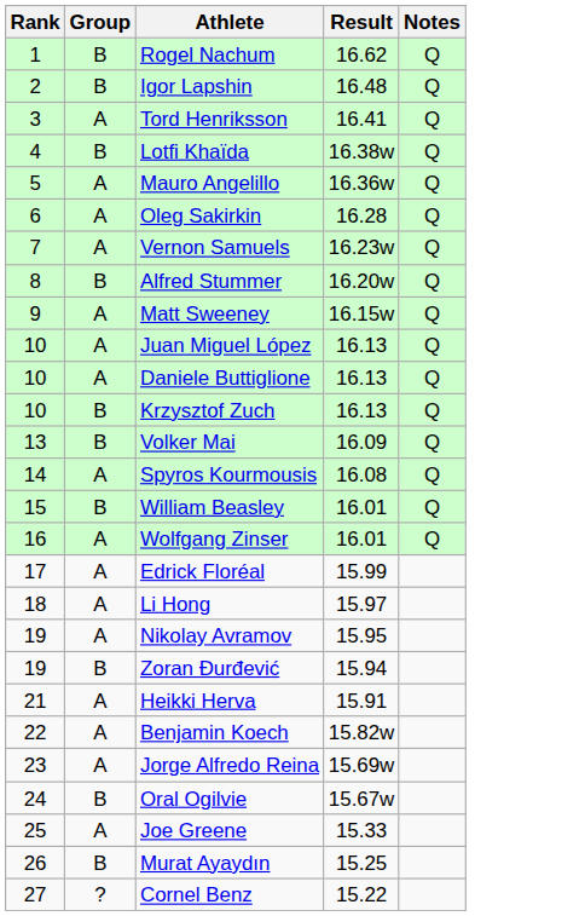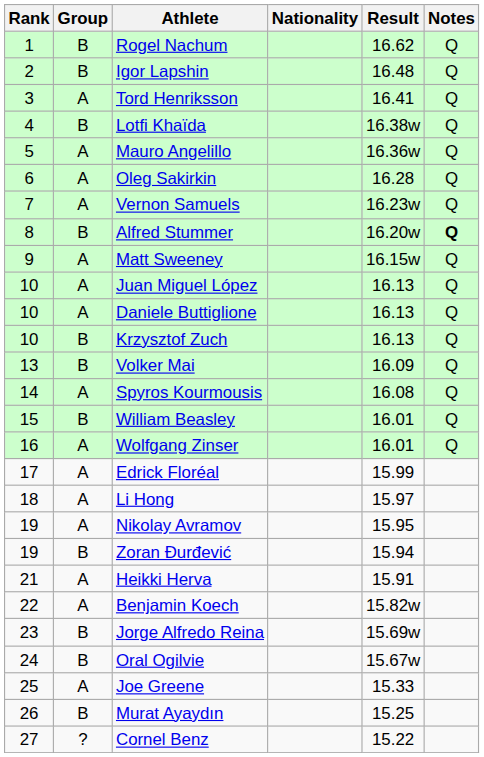 <table class="wikitable sortable" style="text-align:center;font-size:95%">
 <tr>
 <th>Rank</th>
 <th>Group</th>
 <th>Athlete</th>
+<th>Nationality</th>
 <th>Result</th>
 <th>Notes</th>
 </tr>
 <tr bgcolor=ccffcc>
 <td>1</td>
 <td>B</td>
 <td align="left"><a href='#'>Rogel Nachum</a></td>
+<td align=left></td>
 <td>16.62</td>
 <td>Q</td>
 </tr>
 <tr bgcolor=ccffcc>
 <td>2</td>
 <td>B</td>
 <td align="left"><a href='#'>Igor Lapshin</a></td>
+<td align=left></td>
 <td>16.48</td>
 <td>Q</td>
 </tr>
 <tr bgcolor=ccffcc>
 <td>3</td>
 <td>A</td>
 <td align="left"><a href='#'>Tord Henriksson</a></td>
+<td align=left></td>
 <td>16.41</td>
 <td>Q</td>
 </tr>
 <tr bgcolor=ccffcc>
 <td>4</td>
 <td>B</td>
 <td align="left"><a href='#'>Lotfi Khaïda</a></td>
+<td align=left></td>
 <td>16.38w</td>
 <td>Q</td>
 </tr>
 <tr bgcolor=ccffcc>
 <td>5</td>
 <td>A</td>
 <td align="left"><a href='#'>Mauro Angelillo</a></td>
+<td align=left></td>
 <td>16.36w</td>
 <td>Q</td>
 </tr>
 <tr bgcolor=ccffcc>
 <td>6</td>
 <td>A</td>
 <td align="left"><a href='#'>Oleg Sakirkin</a></td>
+<td align=left></td>
 <td>16.28</td>
 <td>Q</td>
 </tr>
 <tr bgcolor=ccffcc>
 <td>7</td>
 <td>A</td>
 <td align="left"><a href='#'>Vernon Samuels</a></td>
+<td align=left></td>
 <td>16.23w</td>
 <td>Q</td>
 </tr>
 <tr bgcolor=ccffcc>
 <td>8</td>
 <td>B</td>
 <td align="left"><a href='#'>Alfred Stummer</a></td>
+<td align=left></td>
 <td>16.20w</td>
-<td>Q</td>
+<td><strong>Q</strong></td>
 </tr>
 <tr bgcolor=ccffcc>
 <td>9</td>
 <td>A</td>
 <td align="left"><a href='#'>Matt Sweeney</a></td>
+<td align=left></td>
 <td>16.15w</td>
 <td>Q</td>
 </tr>
 <tr bgcolor=ccffcc>
 <td>10</td>
 <td>A</td>
 <td align="left"><a href='#'>Juan Miguel López</a></td>
+<td align=left></td>
 <td>16.13</td>
 <td>Q</td>
 </tr>
 <tr bgcolor=ccffcc>
 <td>10</td>
 <td>A</td>
 <td align="left"><a href='#'>Daniele Buttiglione</a></td>
+<td align=left></td>
 <td>16.13</td>
 <td>Q</td>
 </tr>
 <tr bgcolor=ccffcc>
 <td>10</td>
 <td>B</td>
 <td align="left"><a href='#'>Krzysztof Zuch</a></td>
+<td align=left></td>
 <td>16.13</td>
 <td>Q</td>
 </tr>
 <tr bgcolor=ccffcc>
 <td>13</td>
 <td>B</td>
 <td align="left"><a href='#'>Volker Mai</a></td>
+<td align=left></td>
 <td>16.09</td>
 <td>Q</td>
 </tr>
 <tr bgcolor=ccffcc>
 <td>14</td>
 <td>A</td>
 <td align="left"><a href='#'>Spyros Kourmousis</a></td>
+<td align=left></td>
 <td>16.08</td>
 <td>Q</td>
 </tr>
 <tr bgcolor=ccffcc>
 <td>15</td>
 <td>B</td>
 <td align="left"><a href='#'>William Beasley</a></td>
+<td align=left></td>
 <td>16.01</td>
 <td>Q</td>
 </tr>
 <tr bgcolor=ccffcc>
 <td>16</td>
 <td>A</td>
 <td align="left"><a href='#'>Wolfgang Zinser</a></td>
+<td align=left></td>
 <td>16.01</td>
 <td>Q</td>
 </tr>
 <tr>
 <td>17</td>
 <td>A</td>
 <td align="left"><a href='#'>Edrick Floréal</a></td>
+<td align=left></td>
 <td>15.99</td>
 <td></td>
 </tr>
 <tr>
 <td>18</td>
 <td>A</td>
 <td align="left"><a href='#'>Li Hong</a></td>
+<td align=left></td>
 <td>15.97</td>
 <td></td>
 </tr>
 <tr>
 <td>19</td>
 <td>A</td>
 <td align="left"><a href='#'>Nikolay Avramov</a></td>
+<td align=left></td>
 <td>15.95</td>
 <td></td>
 </tr>
 <tr>
 <td>19</td>
 <td>B</td>
 <td align="left"><a href='#'>Zoran Đurđević</a></td>
+<td align=left></td>
 <td>15.94</td>
 <td></td>
 </tr>
 <tr>
 <td>21</td>
 <td>A</td>
 <td align="left"><a href='#'>Heikki Herva</a></td>
+<td align=left></td>
 <td>15.91</td>
 <td></td>
 </tr>
 <tr>
 <td>22</td>
 <td>A</td>
 <td align="left"><a href='#'>Benjamin Koech</a></td>
+<td align=left></td>
 <td>15.82w</td>
 <td></td>
 </tr>
 <tr>
 <td>23</td>
-<td>A</td>
+<td>B</td>
 <td align="left"><a href='#'>Jorge Alfredo Reina</a></td>
+<td align=left></td>
 <td>15.69w</td>
 <td></td>
 </tr>
 <tr>
 <td>24</td>
 <td>B</td>
 <td align="left"><a href='#'>Oral Ogilvie</a></td>
+<td align=left></td>
 <td>15.67w</td>
 <td></td>
 </tr>
 <tr>
 <td>25</td>
 <td>A</td>
 <td align="left"><a href='#'>Joe Greene</a></td>
+<td align=left></td>
 <td>15.33</td>
 <td></td>
 </tr>
 <tr>
 <td>26</td>
 <td>B</td>
 <td align="left"><a href='#'>Murat Ayaydın</a></td>
+<td align=left></td>
 <td>15.25</td>
 <td></td>
 </tr>
 <tr>
 <td>27</td>
 <td>?</td>
 <td align="left"><a href='#'>Cornel Benz</a></td>
+<td align=left></td>
 <td>15.22</td>
 <td></td>
 </tr>
 </table>
